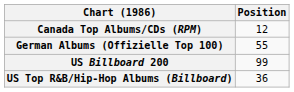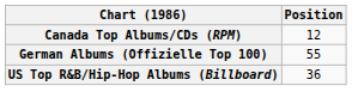 <table class="wikitable sortable plainrowheaders" style="text-align:center">
 <tr>
 <th scope="col">Chart (1986)</th>
 <th scope="col">Position</th>
 </tr>
 <tr>
 <th scope="row">Canada Top Albums/CDs (<em>RPM</em>)</th>
 <td>12</td>
 </tr>
 <tr>
 <th scope="row">German Albums (Offizielle Top 100)</th>
 <td>55</td>
 </tr>
 <tr>
-<th scope="row">US <em>Billboard</em> 200</th>
-<td>99</td>
-</tr>
-<tr>
 <th scope="row">US Top R&B/Hip-Hop Albums (<em>Billboard</em>)</th>
 <td>36</td>
 </tr>
 </table>
